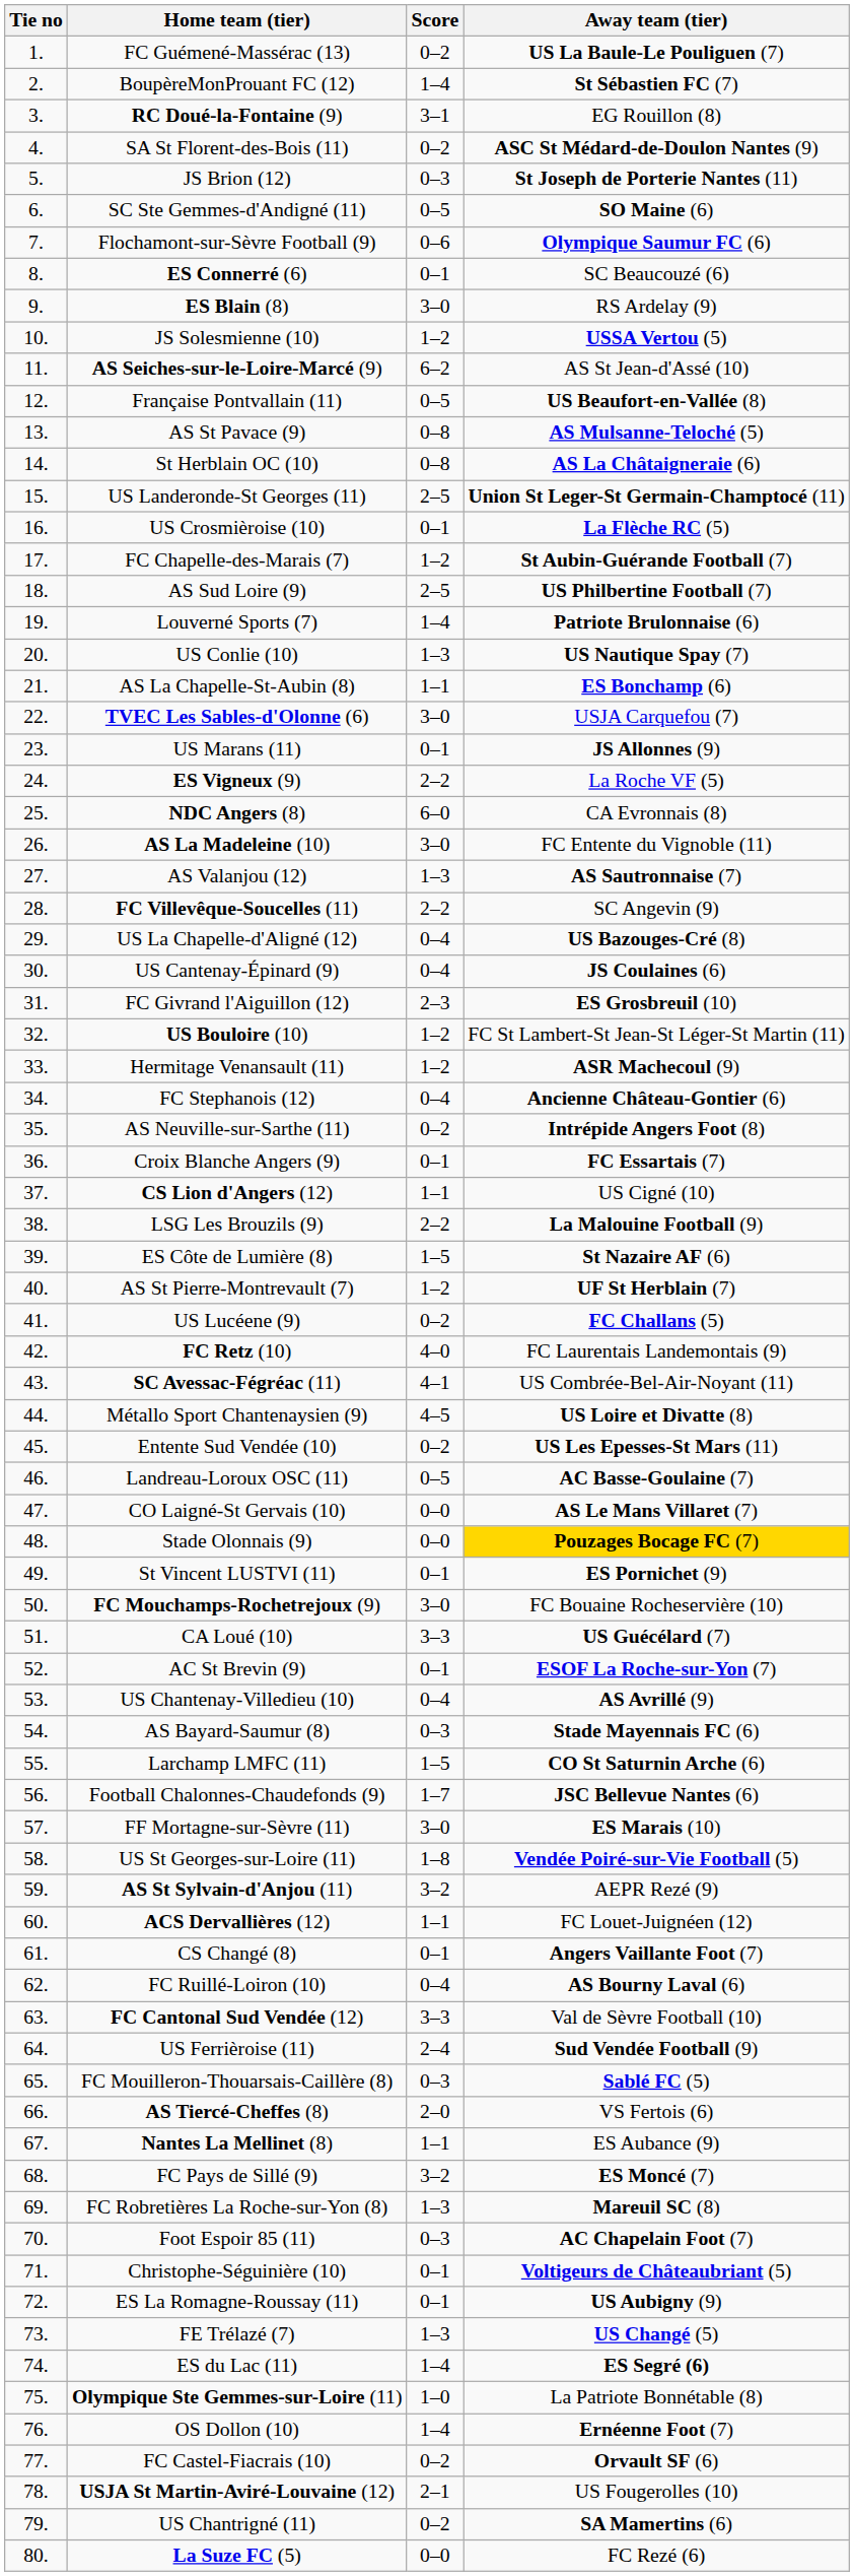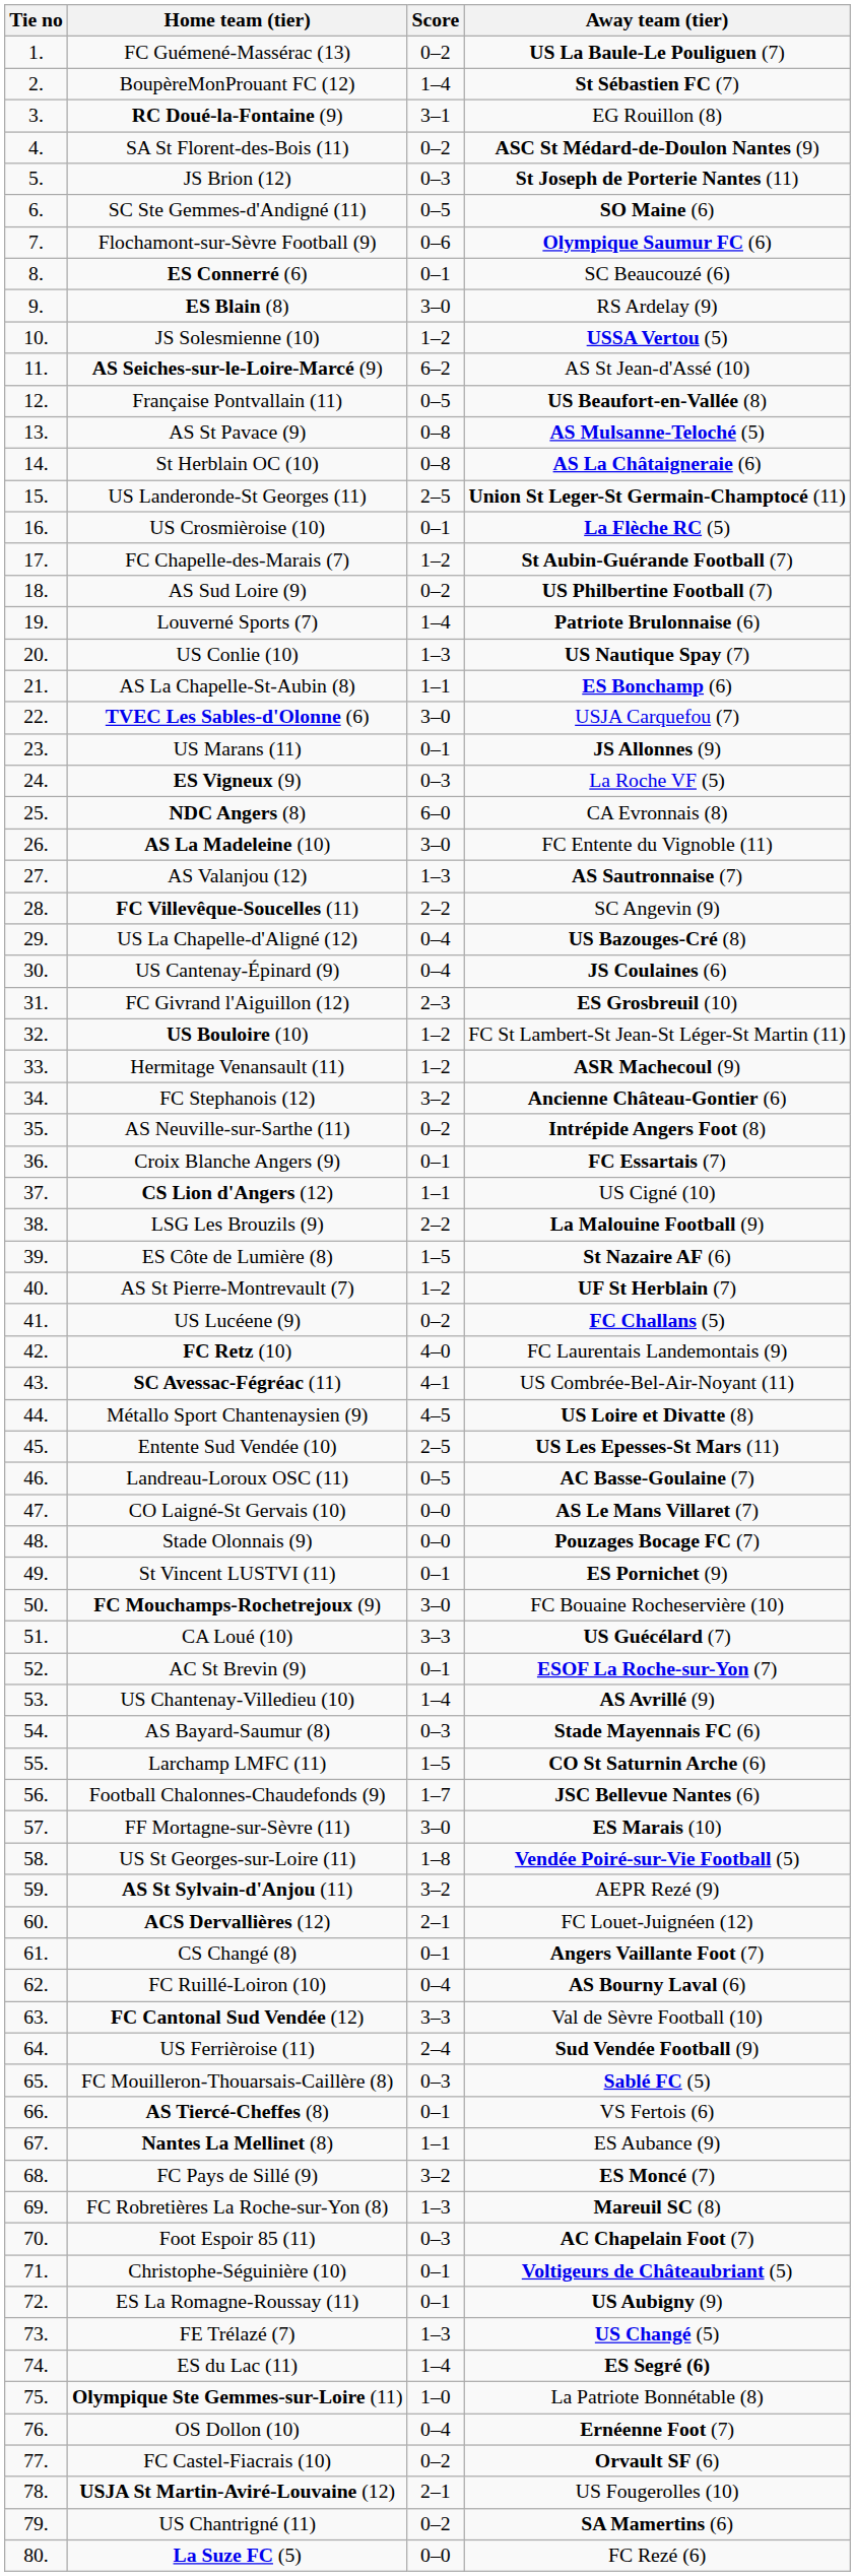 <table class="wikitable" style="text-align: center">
 <tr>
 <th>Tie no</th>
 <th>Home team (tier)</th>
 <th>Score</th>
 <th>Away team (tier)</th>
 </tr>
 <tr>
 <td>1.</td>
 <td>FC Guémené-Massérac (13)</td>
 <td>0–2</td>
 <td><strong>US La Baule-Le Pouliguen</strong> (7)</td>
 </tr>
 <tr>
 <td>2.</td>
 <td>BoupèreMonProuant FC (12)</td>
 <td>1–4</td>
 <td><strong>St Sébastien FC</strong> (7)</td>
 </tr>
 <tr>
 <td>3.</td>
 <td><strong>RC Doué-la-Fontaine</strong> (9)</td>
 <td>3–1</td>
 <td>EG Rouillon (8)</td>
 </tr>
 <tr>
 <td>4.</td>
 <td>SA St Florent-des-Bois (11)</td>
 <td>0–2</td>
 <td><strong>ASC St Médard-de-Doulon Nantes</strong> (9)</td>
 </tr>
 <tr>
 <td>5.</td>
 <td>JS Brion (12)</td>
 <td>0–3</td>
 <td><strong>St Joseph de Porterie Nantes</strong> (11)</td>
 </tr>
 <tr>
 <td>6.</td>
 <td>SC Ste Gemmes-d'Andigné (11)</td>
 <td>0–5</td>
 <td><strong>SO Maine</strong> (6)</td>
 </tr>
 <tr>
 <td>7.</td>
 <td>Flochamont-sur-Sèvre Football (9)</td>
 <td>0–6</td>
 <td><strong><a href='#'>Olympique Saumur FC</a></strong> (6)</td>
 </tr>
 <tr>
 <td>8.</td>
 <td><strong>ES Connerré</strong> (6)</td>
 <td>0–1</td>
 <td>SC Beaucouzé (6)</td>
 </tr>
 <tr>
 <td>9.</td>
 <td><strong>ES Blain</strong> (8)</td>
 <td>3–0</td>
 <td>RS Ardelay (9)</td>
 </tr>
 <tr>
 <td>10.</td>
 <td>JS Solesmienne (10)</td>
 <td>1–2</td>
 <td><strong><a href='#'>USSA Vertou</a></strong> (5)</td>
 </tr>
 <tr>
 <td>11.</td>
 <td><strong>AS Seiches-sur-le-Loire-Marcé</strong> (9)</td>
 <td>6–2</td>
 <td>AS St Jean-d'Assé (10)</td>
 </tr>
 <tr>
 <td>12.</td>
 <td>Française Pontvallain (11)</td>
 <td>0–5</td>
 <td><strong>US Beaufort-en-Vallée</strong> (8)</td>
 </tr>
 <tr>
 <td>13.</td>
 <td>AS St Pavace (9)</td>
 <td>0–8</td>
 <td><strong><a href='#'>AS Mulsanne-Teloché</a></strong> (5)</td>
 </tr>
 <tr>
 <td>14.</td>
 <td>St Herblain OC (10)</td>
 <td>0–8</td>
 <td><strong><a href='#'>AS La Châtaigneraie</a></strong> (6)</td>
 </tr>
 <tr>
 <td>15.</td>
 <td>US Landeronde-St Georges (11)</td>
 <td>2–5</td>
 <td><strong>Union St Leger-St Germain-Champtocé</strong> (11)</td>
 </tr>
 <tr>
 <td>16.</td>
 <td>US Crosmièroise (10)</td>
 <td>0–1 </td>
 <td><strong><a href='#'>La Flèche RC</a></strong> (5)</td>
 </tr>
 <tr>
 <td>17.</td>
 <td>FC Chapelle-des-Marais (7)</td>
 <td>1–2 </td>
 <td><strong>St Aubin-Guérande Football</strong> (7)</td>
 </tr>
 <tr>
 <td>18.</td>
 <td>AS Sud Loire (9)</td>
-<td>2–5</td>
+<td>0–2</td>
 <td><strong>US Philbertine Football</strong> (7)</td>
 </tr>
 <tr>
 <td>19.</td>
 <td>Louverné Sports (7)</td>
 <td>1–4</td>
 <td><strong>Patriote Brulonnaise</strong> (6)</td>
 </tr>
 <tr>
 <td>20.</td>
 <td>US Conlie (10)</td>
 <td>1–3</td>
 <td><strong>US Nautique Spay</strong> (7)</td>
 </tr>
 <tr>
 <td>21.</td>
 <td>AS La Chapelle-St-Aubin (8)</td>
 <td>1–1 </td>
 <td><strong><a href='#'>ES Bonchamp</a></strong> (6)</td>
 </tr>
 <tr>
 <td>22.</td>
 <td><strong><a href='#'>TVEC Les Sables-d'Olonne</a></strong> (6)</td>
 <td>3–0</td>
 <td><a href='#'>USJA Carquefou</a> (7)</td>
 </tr>
 <tr>
 <td>23.</td>
 <td>US Marans (11)</td>
 <td>0–1</td>
 <td><strong>JS Allonnes</strong> (9)</td>
 </tr>
 <tr>
 <td>24.</td>
 <td><strong>ES Vigneux</strong> (9)</td>
-<td>2–2 </td>
+<td>0–3</td>
 <td><a href='#'>La Roche VF</a> (5)</td>
 </tr>
 <tr>
 <td>25.</td>
 <td><strong>NDC Angers</strong> (8)</td>
 <td>6–0</td>
 <td>CA Evronnais (8)</td>
 </tr>
 <tr>
 <td>26.</td>
 <td><strong>AS La Madeleine</strong> (10)</td>
 <td>3–0</td>
 <td>FC Entente du Vignoble (11)</td>
 </tr>
 <tr>
 <td>27.</td>
 <td>AS Valanjou (12)</td>
 <td>1–3</td>
 <td><strong>AS Sautronnaise</strong> (7)</td>
 </tr>
 <tr>
 <td>28.</td>
 <td><strong>FC Villevêque-Soucelles</strong> (11)</td>
 <td>2–2 </td>
 <td>SC Angevin (9)</td>
 </tr>
 <tr>
 <td>29.</td>
 <td>US La Chapelle-d'Aligné (12)</td>
 <td>0–4</td>
 <td><strong>US Bazouges-Cré</strong> (8)</td>
 </tr>
 <tr>
 <td>30.</td>
 <td>US Cantenay-Épinard (9)</td>
 <td>0–4</td>
 <td><strong>JS Coulaines</strong> (6)</td>
 </tr>
 <tr>
 <td>31.</td>
 <td>FC Givrand l'Aiguillon (12)</td>
 <td>2–3 </td>
 <td><strong>ES Grosbreuil</strong> (10)</td>
 </tr>
 <tr>
 <td>32.</td>
 <td><strong>US Bouloire</strong> (10)</td>
 <td>1–2</td>
 <td>FC St Lambert-St Jean-St Léger-St Martin (11)</td>
 </tr>
 <tr>
 <td>33.</td>
 <td>Hermitage Venansault (11)</td>
 <td>1–2 </td>
 <td><strong>ASR Machecoul</strong> (9)</td>
 </tr>
 <tr>
 <td>34.</td>
 <td>FC Stephanois (12)</td>
-<td>0–4</td>
+<td>3–2 </td>
 <td><strong>Ancienne Château-Gontier</strong> (6)</td>
 </tr>
 <tr>
 <td>35.</td>
 <td>AS Neuville-sur-Sarthe (11)</td>
 <td>0–2</td>
 <td><strong>Intrépide Angers Foot</strong> (8)</td>
 </tr>
 <tr>
 <td>36.</td>
 <td>Croix Blanche Angers (9)</td>
 <td>0–1</td>
 <td><strong>FC Essartais</strong> (7)</td>
 </tr>
 <tr>
 <td>37.</td>
 <td><strong>CS Lion d'Angers</strong> (12)</td>
 <td>1–1 </td>
 <td>US Cigné (10)</td>
 </tr>
 <tr>
 <td>38.</td>
 <td>LSG Les Brouzils (9)</td>
 <td>2–2 </td>
 <td><strong>La Malouine Football</strong> (9)</td>
 </tr>
 <tr>
 <td>39.</td>
 <td>ES Côte de Lumière (8)</td>
 <td>1–5</td>
 <td><strong>St Nazaire AF</strong> (6)</td>
 </tr>
 <tr>
 <td>40.</td>
 <td>AS St Pierre-Montrevault (7)</td>
 <td>1–2</td>
 <td><strong>UF St Herblain</strong> (7)</td>
 </tr>
 <tr>
 <td>41.</td>
 <td>US Lucéene (9)</td>
 <td>0–2</td>
 <td><strong><a href='#'>FC Challans</a></strong> (5)</td>
 </tr>
 <tr>
 <td>42.</td>
 <td><strong>FC Retz</strong> (10)</td>
 <td>4–0</td>
 <td>FC Laurentais Landemontais (9)</td>
 </tr>
 <tr>
 <td>43.</td>
 <td><strong>SC Avessac-Fégréac</strong> (11)</td>
 <td>4–1</td>
 <td>US Combrée-Bel-Air-Noyant (11)</td>
 </tr>
 <tr>
 <td>44.</td>
 <td>Métallo Sport Chantenaysien (9)</td>
 <td>4–5 </td>
 <td><strong>US Loire et Divatte</strong> (8)</td>
 </tr>
 <tr>
 <td>45.</td>
 <td>Entente Sud Vendée (10)</td>
-<td>0–2</td>
+<td>2–5</td>
 <td><strong>US Les Epesses-St Mars</strong> (11)</td>
 </tr>
 <tr>
 <td>46.</td>
 <td>Landreau-Loroux OSC (11)</td>
 <td>0–5</td>
 <td><strong>AC Basse-Goulaine</strong> (7)</td>
 </tr>
 <tr>
 <td>47.</td>
 <td>CO Laigné-St Gervais (10)</td>
 <td>0–0 </td>
 <td><strong>AS Le Mans Villaret</strong> (7)</td>
 </tr>
 <tr>
 <td>48.</td>
 <td>Stade Olonnais (9)</td>
 <td>0–0 </td>
-<td style="background: gold;"><strong>Pouzages Bocage FC</strong> (7)</td>
+<td><strong>Pouzages Bocage FC</strong> (7)</td>
 </tr>
 <tr>
 <td>49.</td>
 <td>St Vincent LUSTVI (11)</td>
 <td>0–1</td>
 <td><strong>ES Pornichet</strong> (9)</td>
 </tr>
 <tr>
 <td>50.</td>
 <td><strong>FC Mouchamps-Rochetrejoux</strong> (9)</td>
 <td>3–0</td>
 <td>FC Bouaine Rocheservière (10)</td>
 </tr>
 <tr>
 <td>51.</td>
 <td>CA Loué (10)</td>
 <td>3–3 </td>
 <td><strong>US Guécélard</strong> (7)</td>
 </tr>
 <tr>
 <td>52.</td>
 <td>AC St Brevin (9)</td>
 <td>0–1 </td>
 <td><strong><a href='#'>ESOF La Roche-sur-Yon</a></strong> (7)</td>
 </tr>
 <tr>
 <td>53.</td>
 <td>US Chantenay-Villedieu (10)</td>
-<td>0–4</td>
+<td>1–4</td>
 <td><strong>AS Avrillé</strong> (9)</td>
 </tr>
 <tr>
 <td>54.</td>
 <td>AS Bayard-Saumur (8)</td>
 <td>0–3</td>
 <td><strong>Stade Mayennais FC</strong> (6)</td>
 </tr>
 <tr>
 <td>55.</td>
 <td>Larchamp LMFC (11)</td>
 <td>1–5</td>
 <td><strong>CO St Saturnin Arche</strong> (6)</td>
 </tr>
 <tr>
 <td>56.</td>
 <td>Football Chalonnes-Chaudefonds (9)</td>
 <td>1–7</td>
 <td><strong>JSC Bellevue Nantes</strong> (6)</td>
 </tr>
 <tr>
 <td>57.</td>
 <td>FF Mortagne-sur-Sèvre (11)</td>
 <td>3–0</td>
 <td><strong>ES Marais</strong> (10)</td>
 </tr>
 <tr>
 <td>58.</td>
 <td>US St Georges-sur-Loire (11)</td>
 <td>1–8</td>
 <td><strong><a href='#'>Vendée Poiré-sur-Vie Football</a></strong> (5)</td>
 </tr>
 <tr>
 <td>59.</td>
 <td><strong>AS St Sylvain-d'Anjou</strong> (11)</td>
 <td>3–2 </td>
 <td>AEPR Rezé (9)</td>
 </tr>
 <tr>
 <td>60.</td>
 <td><strong>ACS Dervallières</strong> (12)</td>
-<td>1–1 </td>
+<td>2–1</td>
 <td>FC Louet-Juignéen (12)</td>
 </tr>
 <tr>
 <td>61.</td>
 <td>CS Changé (8)</td>
 <td>0–1</td>
 <td><strong>Angers Vaillante Foot</strong> (7)</td>
 </tr>
 <tr>
 <td>62.</td>
 <td>FC Ruillé-Loiron (10)</td>
 <td>0–4</td>
 <td><strong>AS Bourny Laval</strong> (6)</td>
 </tr>
 <tr>
 <td>63.</td>
 <td><strong>FC Cantonal Sud Vendée</strong> (12)</td>
 <td>3–3 </td>
 <td>Val de Sèvre Football (10)</td>
 </tr>
 <tr>
 <td>64.</td>
 <td>US Ferrièroise (11)</td>
 <td>2–4</td>
 <td><strong>Sud Vendée Football</strong> (9)</td>
 </tr>
 <tr>
 <td>65.</td>
 <td>FC Mouilleron-Thouarsais-Caillère (8)</td>
 <td>0–3</td>
 <td><strong><a href='#'>Sablé FC</a></strong> (5)</td>
 </tr>
 <tr>
 <td>66.</td>
 <td><strong>AS Tiercé-Cheffes</strong> (8)</td>
-<td>2–0</td>
+<td>0–1</td>
 <td>VS Fertois (6)</td>
 </tr>
 <tr>
 <td>67.</td>
 <td><strong>Nantes La Mellinet</strong> (8)</td>
 <td>1–1 </td>
 <td>ES Aubance (9)</td>
 </tr>
 <tr>
 <td>68.</td>
 <td>FC Pays de Sillé (9)</td>
 <td>3–2 </td>
 <td><strong>ES Moncé</strong> (7)</td>
 </tr>
 <tr>
 <td>69.</td>
 <td>FC Robretières La Roche-sur-Yon (8)</td>
 <td>1–3</td>
 <td><strong>Mareuil SC</strong> (8)</td>
 </tr>
 <tr>
 <td>70.</td>
 <td>Foot Espoir 85 (11)</td>
 <td>0–3</td>
 <td><strong>AC Chapelain Foot</strong> (7)</td>
 </tr>
 <tr>
 <td>71.</td>
 <td>Christophe-Séguinière (10)</td>
 <td>0–1</td>
 <td><strong><a href='#'>Voltigeurs de Châteaubriant</a></strong> (5)</td>
 </tr>
 <tr>
 <td>72.</td>
 <td>ES La Romagne-Roussay (11)</td>
 <td>0–1</td>
 <td><strong>US Aubigny</strong> (9)</td>
 </tr>
 <tr>
 <td>73.</td>
 <td>FE Trélazé (7)</td>
 <td>1–3</td>
 <td><strong><a href='#'>US Changé</a></strong> (5)</td>
 </tr>
 <tr>
 <td>74.</td>
 <td>ES du Lac (11)</td>
 <td>1–4</td>
 <td><strong>ES Segré (6)</strong></td>
 </tr>
 <tr>
 <td>75.</td>
 <td><strong>Olympique Ste Gemmes-sur-Loire</strong> (11)</td>
 <td>1–0</td>
 <td>La Patriote Bonnétable (8)</td>
 </tr>
 <tr>
 <td>76.</td>
 <td>OS Dollon (10)</td>
-<td>1–4</td>
+<td>0–4</td>
 <td><strong>Ernéenne Foot</strong> (7)</td>
 </tr>
 <tr>
 <td>77.</td>
 <td>FC Castel-Fiacrais (10)</td>
 <td>0–2</td>
 <td><strong>Orvault SF</strong> (6)</td>
 </tr>
 <tr>
 <td>78.</td>
 <td><strong>USJA St Martin-Aviré-Louvaine</strong> (12)</td>
 <td>2–1</td>
 <td>US Fougerolles (10)</td>
 </tr>
 <tr>
 <td>79.</td>
 <td>US Chantrigné (11)</td>
 <td>0–2</td>
 <td><strong>SA Mamertins</strong> (6)</td>
 </tr>
 <tr>
 <td>80.</td>
 <td><strong><a href='#'>La Suze FC</a></strong> (5)</td>
 <td>0–0 </td>
 <td>FC Rezé (6)</td>
 </tr>
 </table>
